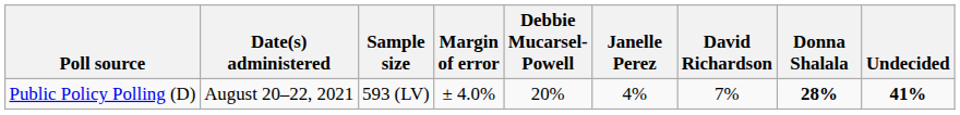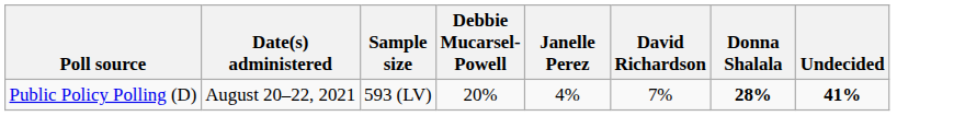 <table class="wikitable" style="font-size:90%;text-align:center;">
 <tr valign=bottom>
 <th>Poll source</th>
 <th>Date(s)<br>administered</th>
 <th>Sample<br>size</th>
-<th>Margin<br>of error</th>
 <th style="width:60px;">Debbie<br>Mucarsel-Powell</th>
 <th style="width:60px;">Janelle<br>Perez</th>
 <th style="width:60px;">David<br>Richardson</th>
 <th style="width:60px;">Donna<br>Shalala</th>
 <th>Undecided</th>
 </tr>
 <tr>
 <td style="text-align:left;"><a href='#'>Public Policy Polling</a> (D)</td>
 <td>August 20–22, 2021</td>
 <td>593 (LV)</td>
-<td>± 4.0%</td>
 <td>20%</td>
 <td>4%</td>
 <td>7%</td>
 <td><strong>28%</strong></td>
 <td><strong>41%</strong></td>
 </tr>
 </table>
